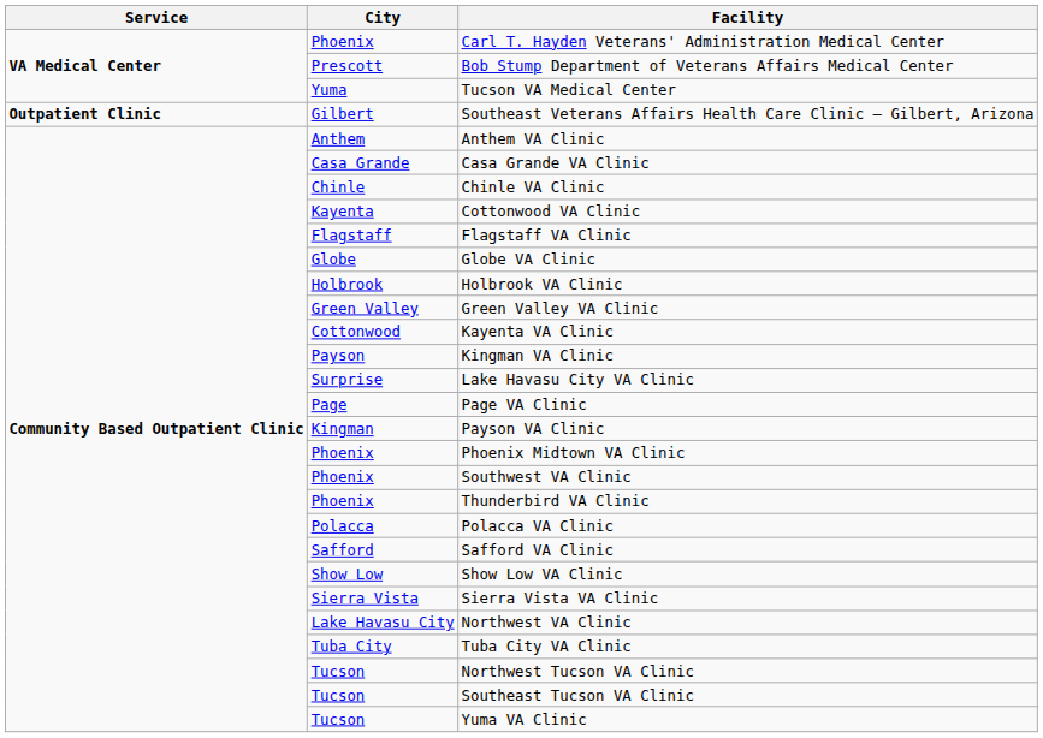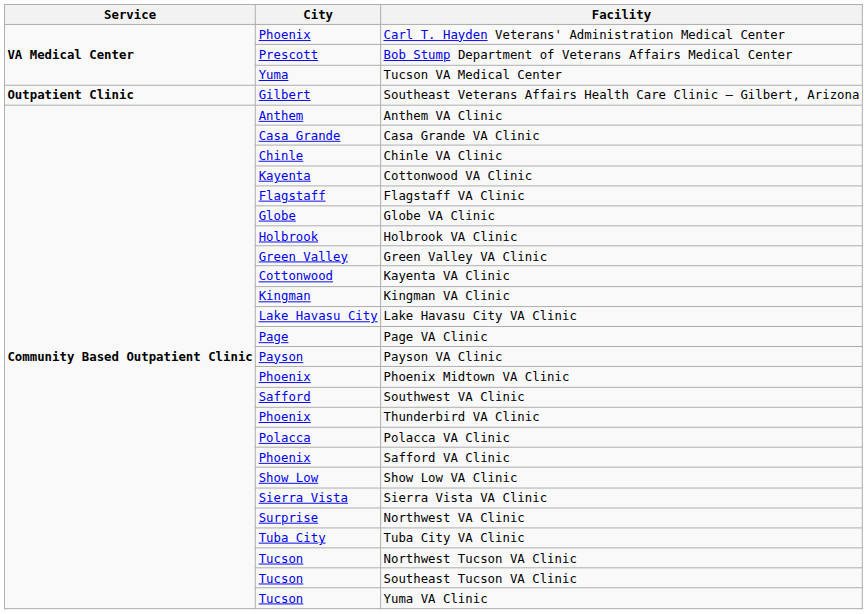 <table class="wikitable">
 <tr>
 <th>Service</th>
 <th>City</th>
 <th>Facility</th>
 </tr>
 <tr>
 <td rowspan=3><strong>VA Medical Center</strong></td>
 <td><a href='#'>Phoenix</a></td>
 <td><a href='#'>Carl T. Hayden</a> Veterans' Administration Medical Center</td>
 </tr>
 <tr>
 <td><a href='#'>Prescott</a></td>
 <td><a href='#'>Bob Stump</a> Department of Veterans Affairs Medical Center</td>
 </tr>
 <tr>
 <td><a href='#'>Yuma</a></td>
 <td>Tucson VA Medical Center</td>
 </tr>
 <tr>
 <td rowspan=1><strong>Outpatient Clinic</strong></td>
 <td><a href='#'>Gilbert</a></td>
 <td>Southeast Veterans Affairs Health Care Clinic – Gilbert, Arizona</td>
 </tr>
 <tr>
 <td rowspan=25><strong>Community Based Outpatient Clinic</strong></td>
 <td><a href='#'>Anthem</a></td>
 <td>Anthem VA Clinic</td>
 </tr>
 <tr>
 <td><a href='#'>Casa Grande</a></td>
 <td>Casa Grande VA Clinic</td>
 </tr>
 <tr>
 <td><a href='#'>Chinle</a></td>
 <td>Chinle VA Clinic</td>
 </tr>
 <tr>
 <td><a href='#'>Kayenta</a></td>
 <td>Cottonwood VA Clinic</td>
 </tr>
 <tr>
 <td><a href='#'>Flagstaff</a></td>
 <td>Flagstaff VA Clinic</td>
 </tr>
 <tr>
 <td><a href='#'>Globe</a></td>
 <td>Globe VA Clinic</td>
 </tr>
 <tr>
 <td><a href='#'>Holbrook</a></td>
 <td>Holbrook VA Clinic</td>
 </tr>
 <tr>
 <td><a href='#'>Green Valley</a></td>
 <td>Green Valley VA Clinic</td>
 </tr>
 <tr>
 <td><a href='#'>Cottonwood</a></td>
 <td>Kayenta VA Clinic</td>
 </tr>
 <tr>
-<td><a href='#'>Payson</a></td>
+<td><a href='#'>Kingman</a></td>
 <td>Kingman VA Clinic</td>
 </tr>
 <tr>
-<td><a href='#'>Surprise</a></td>
+<td><a href='#'>Lake Havasu City</a></td>
 <td>Lake Havasu City VA Clinic</td>
 </tr>
 <tr>
 <td><a href='#'>Page</a></td>
 <td>Page VA Clinic</td>
 </tr>
 <tr>
-<td><a href='#'>Kingman</a></td>
+<td><a href='#'>Payson</a></td>
 <td>Payson VA Clinic</td>
 </tr>
 <tr>
 <td><a href='#'>Phoenix</a></td>
 <td>Phoenix Midtown VA Clinic</td>
 </tr>
 <tr>
-<td><a href='#'>Phoenix</a></td>
+<td><a href='#'>Safford</a></td>
 <td>Southwest VA Clinic</td>
 </tr>
 <tr>
 <td><a href='#'>Phoenix</a></td>
 <td>Thunderbird VA Clinic</td>
 </tr>
 <tr>
 <td><a href='#'>Polacca</a></td>
 <td>Polacca VA Clinic</td>
 </tr>
 <tr>
-<td><a href='#'>Safford</a></td>
+<td><a href='#'>Phoenix</a></td>
 <td>Safford VA Clinic</td>
 </tr>
 <tr>
 <td><a href='#'>Show Low</a></td>
 <td>Show Low VA Clinic</td>
 </tr>
 <tr>
 <td><a href='#'>Sierra Vista</a></td>
 <td>Sierra Vista VA Clinic</td>
 </tr>
 <tr>
-<td><a href='#'>Lake Havasu City</a></td>
+<td><a href='#'>Surprise</a></td>
 <td>Northwest VA Clinic</td>
 </tr>
 <tr>
 <td><a href='#'>Tuba City</a></td>
 <td>Tuba City VA Clinic</td>
 </tr>
 <tr>
 <td><a href='#'>Tucson</a></td>
 <td>Northwest Tucson VA Clinic</td>
 </tr>
 <tr>
 <td><a href='#'>Tucson</a></td>
 <td>Southeast Tucson VA Clinic</td>
 </tr>
 <tr>
 <td><a href='#'>Tucson</a></td>
 <td>Yuma VA Clinic</td>
 </tr>
 </table>
